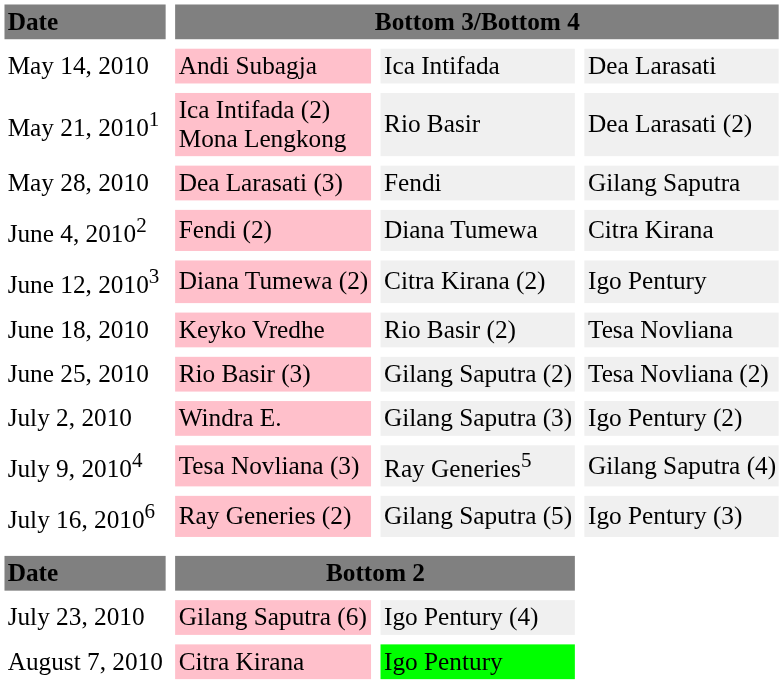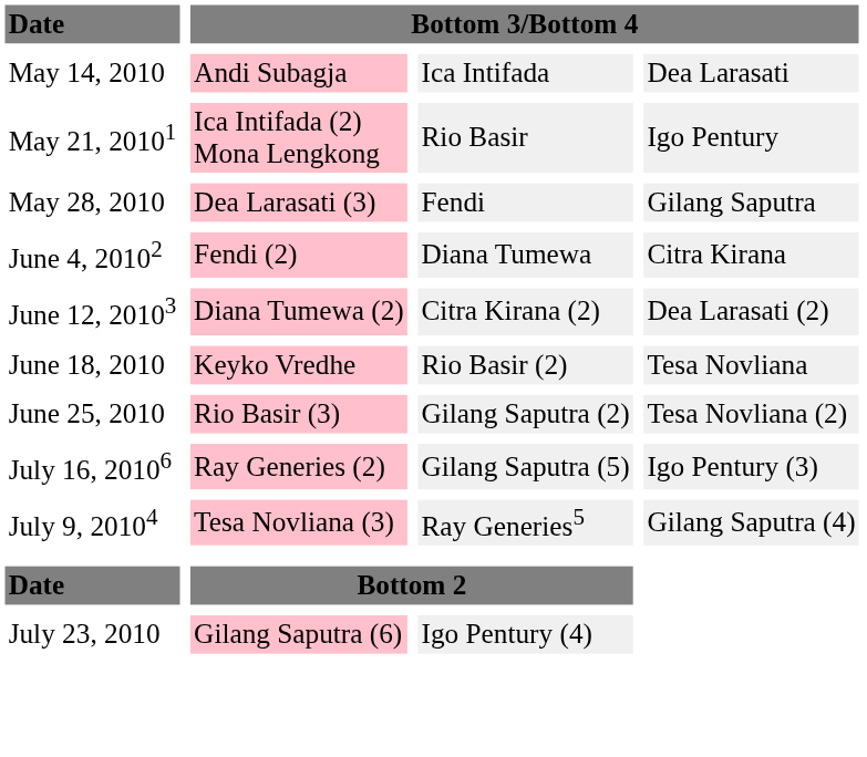 <table cellpadding=2 cellspacing=6>
 <tr bgcolor=#808080>
 <td><strong>Date</strong></td>
 <td colspan="3" align="center"><strong>Bottom 3/Bottom 4</strong></td>
 </tr>
 <tr>
 <td>May 14, 2010</td>
 <td bgcolor="pink">Andi Subagja</td>
 <td bgcolor="#F0F0F0">Ica Intifada</td>
 <td bgcolor="#F0F0F0">Dea Larasati</td>
 </tr>
 <tr>
 <td>May 21, 2010<sup>1</sup></td>
 <td bgcolor="pink">Ica Intifada (2) <br> Mona Lengkong</td>
 <td bgcolor="#F0F0F0">Rio Basir</td>
-<td bgcolor="#F0F0F0">Dea Larasati (2)</td>
+<td bgcolor="#F0F0F0">Igo Pentury</td>
 </tr>
 <tr>
 <td>May 28, 2010</td>
 <td bgcolor="pink">Dea Larasati (3)</td>
 <td bgcolor="#F0F0F0">Fendi</td>
 <td bgcolor="#F0F0F0">Gilang Saputra</td>
 </tr>
 <tr>
 <td>June 4, 2010<sup>2</sup></td>
 <td bgcolor="pink">Fendi (2)</td>
 <td bgcolor="#F0F0F0">Diana Tumewa</td>
 <td bgcolor="#F0F0F0">Citra Kirana</td>
 </tr>
 <tr>
 <td>June 12, 2010<sup>3</sup></td>
 <td bgcolor="pink">Diana Tumewa (2)</td>
 <td bgcolor="#F0F0F0">Citra Kirana (2)</td>
-<td bgcolor="#F0F0F0">Igo Pentury</td>
+<td bgcolor="#F0F0F0">Dea Larasati (2)</td>
 </tr>
 <tr>
 <td>June 18, 2010</td>
 <td bgcolor="pink">Keyko Vredhe</td>
 <td bgcolor="#F0F0F0">Rio Basir (2)</td>
 <td bgcolor="#F0F0F0">Tesa Novliana</td>
 </tr>
 <tr>
 <td>June 25, 2010</td>
 <td bgcolor="pink">Rio Basir (3)</td>
 <td bgcolor="#F0F0F0">Gilang Saputra (2)</td>
 <td bgcolor="#F0F0F0">Tesa Novliana (2)</td>
 </tr>
 <tr>
-<td>July 2, 2010</td>
-<td bgcolor="pink">Windra E.</td>
-<td bgcolor="#F0F0F0">Gilang Saputra (3)</td>
-<td bgcolor="#F0F0F0">Igo Pentury (2)</td>
+<td>July 16, 2010<sup>6</sup></td>
+<td bgcolor="pink">Ray Generies (2)</td>
+<td bgcolor="#F0F0F0">Gilang Saputra (5)</td>
+<td bgcolor="#F0F0F0">Igo Pentury (3)</td>
 </tr>
 <tr>
 <td>July 9, 2010<sup>4</sup></td>
 <td bgcolor="pink">Tesa Novliana (3)</td>
 <td bgcolor="#F0F0F0">Ray Generies<sup>5</sup></td>
 <td bgcolor="#F0F0F0">Gilang Saputra (4)</td>
-</tr>
-<tr>
-<td>July 16, 2010<sup>6</sup></td>
-<td bgcolor="pink">Ray Generies (2)</td>
-<td bgcolor="#F0F0F0">Gilang Saputra (5)</td>
-<td bgcolor="#F0F0F0">Igo Pentury (3)</td>
 </tr>
 <tr>
 </tr>
 <tr bgcolor=#808080>
 <td><strong>Date</strong></td>
 <td colspan="2" align="center"><strong>Bottom 2</strong></td>
 </tr>
 <tr>
 <td>July 23, 2010</td>
 <td bgcolor="pink">Gilang Saputra (6)</td>
 <td bgcolor="#F0F0F0">Igo Pentury (4)</td>
 <td></td>
 </tr>
-<tr>
-<td>August 7, 2010</td>
-<td bgcolor="pink">Citra Kirana</td>
-<td bgcolor="lime">Igo Pentury</td>
-<td></td>
-</tr>
 </table>
